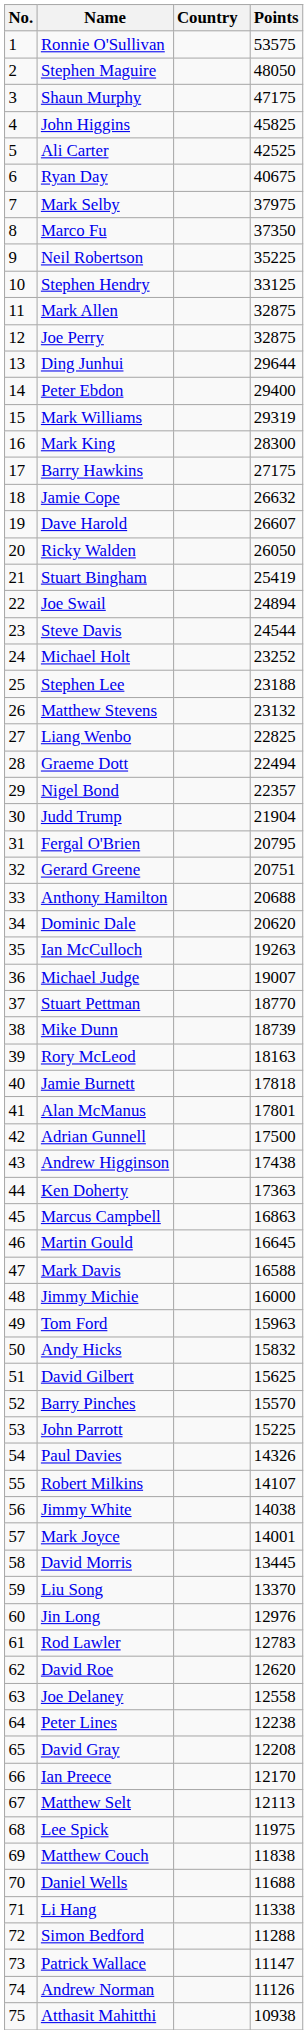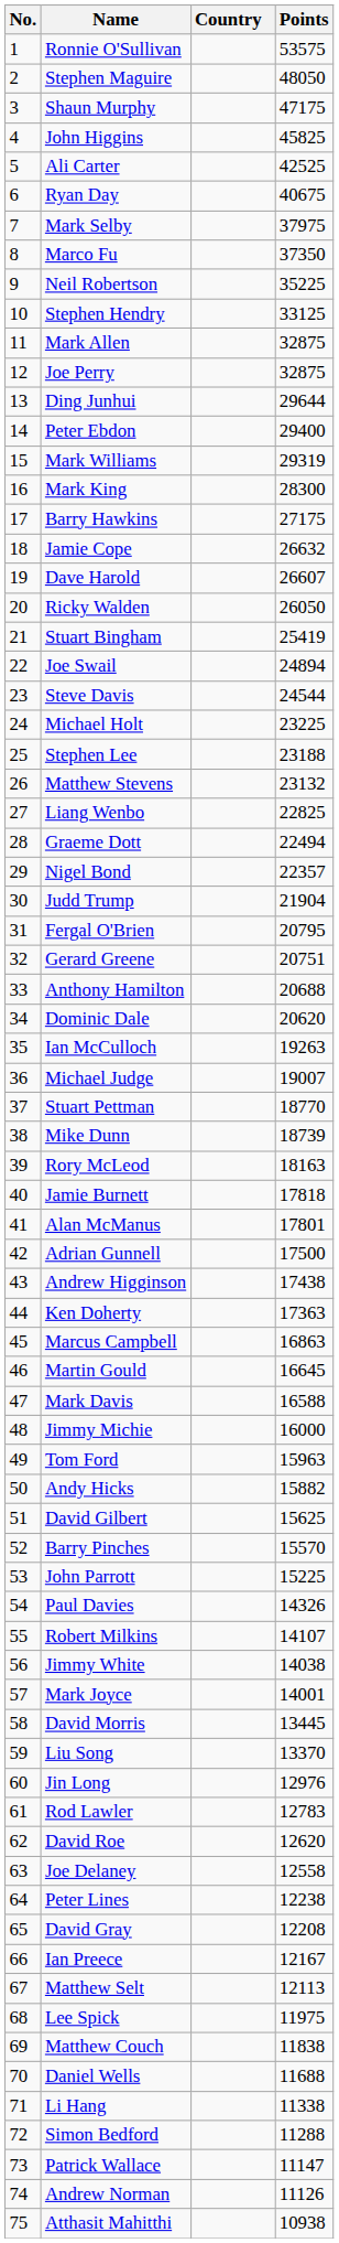 <table class="wikitable">
 <tr>
 <th>No.</th>
 <th align="left">Name</th>
 <th align="left">Country  </th>
 <th>Points</th>
 </tr>
 <tr>
 <td>1</td>
 <td><a href='#'>Ronnie O'Sullivan</a></td>
 <td></td>
 <td>53575</td>
 </tr>
 <tr>
 <td>2</td>
 <td><a href='#'>Stephen Maguire</a></td>
 <td></td>
 <td>48050</td>
 </tr>
 <tr>
 <td>3</td>
 <td><a href='#'>Shaun Murphy</a></td>
 <td></td>
 <td>47175</td>
 </tr>
 <tr>
 <td>4</td>
 <td><a href='#'>John Higgins</a></td>
 <td></td>
 <td>45825</td>
 </tr>
 <tr>
 <td>5</td>
 <td><a href='#'>Ali Carter</a></td>
 <td></td>
 <td>42525</td>
 </tr>
 <tr>
 <td>6</td>
 <td><a href='#'>Ryan Day</a></td>
 <td></td>
 <td>40675</td>
 </tr>
 <tr>
 <td>7</td>
 <td><a href='#'>Mark Selby</a></td>
 <td></td>
 <td>37975</td>
 </tr>
 <tr>
 <td>8</td>
 <td><a href='#'>Marco Fu</a></td>
 <td></td>
 <td>37350</td>
 </tr>
 <tr>
 <td>9</td>
 <td><a href='#'>Neil Robertson</a></td>
 <td></td>
 <td>35225</td>
 </tr>
 <tr>
 <td>10</td>
 <td><a href='#'>Stephen Hendry</a></td>
 <td></td>
 <td>33125</td>
 </tr>
 <tr>
 <td>11</td>
 <td><a href='#'>Mark Allen</a></td>
 <td></td>
 <td>32875</td>
 </tr>
 <tr>
 <td>12</td>
 <td><a href='#'>Joe Perry</a></td>
 <td></td>
 <td>32875</td>
 </tr>
 <tr>
 <td>13</td>
 <td><a href='#'>Ding Junhui</a></td>
 <td></td>
 <td>29644</td>
 </tr>
 <tr>
 <td>14</td>
 <td><a href='#'>Peter Ebdon</a></td>
 <td></td>
 <td>29400</td>
 </tr>
 <tr>
 <td>15</td>
 <td><a href='#'>Mark Williams</a></td>
 <td></td>
 <td>29319</td>
 </tr>
 <tr>
 <td>16</td>
 <td><a href='#'>Mark King</a></td>
 <td></td>
 <td>28300</td>
 </tr>
 <tr>
 <td>17</td>
 <td><a href='#'>Barry Hawkins</a></td>
 <td></td>
 <td>27175</td>
 </tr>
 <tr>
 <td>18</td>
 <td><a href='#'>Jamie Cope</a></td>
 <td></td>
 <td>26632</td>
 </tr>
 <tr>
 <td>19</td>
 <td><a href='#'>Dave Harold</a></td>
 <td></td>
 <td>26607</td>
 </tr>
 <tr>
 <td>20</td>
 <td><a href='#'>Ricky Walden</a></td>
 <td></td>
 <td>26050</td>
 </tr>
 <tr>
 <td>21</td>
 <td><a href='#'>Stuart Bingham</a></td>
 <td></td>
 <td>25419</td>
 </tr>
 <tr>
 <td>22</td>
 <td><a href='#'>Joe Swail</a></td>
 <td></td>
 <td>24894</td>
 </tr>
 <tr>
 <td>23</td>
 <td><a href='#'>Steve Davis</a></td>
 <td></td>
 <td>24544</td>
 </tr>
 <tr>
 <td>24</td>
 <td><a href='#'>Michael Holt</a></td>
 <td></td>
-<td>23252</td>
+<td>23225</td>
 </tr>
 <tr>
 <td>25</td>
 <td><a href='#'>Stephen Lee</a></td>
 <td></td>
 <td>23188</td>
 </tr>
 <tr>
 <td>26</td>
 <td><a href='#'>Matthew Stevens</a></td>
 <td></td>
 <td>23132</td>
 </tr>
 <tr>
 <td>27</td>
 <td><a href='#'>Liang Wenbo</a></td>
 <td></td>
 <td>22825</td>
 </tr>
 <tr>
 <td>28</td>
 <td><a href='#'>Graeme Dott</a></td>
 <td></td>
 <td>22494</td>
 </tr>
 <tr>
 <td>29</td>
 <td><a href='#'>Nigel Bond</a></td>
 <td></td>
 <td>22357</td>
 </tr>
 <tr>
 <td>30</td>
 <td><a href='#'>Judd Trump</a></td>
 <td></td>
 <td>21904</td>
 </tr>
 <tr>
 <td>31</td>
 <td><a href='#'>Fergal O'Brien</a></td>
 <td></td>
 <td>20795</td>
 </tr>
 <tr>
 <td>32</td>
 <td><a href='#'>Gerard Greene</a></td>
 <td></td>
 <td>20751</td>
 </tr>
 <tr>
 <td>33</td>
 <td><a href='#'>Anthony Hamilton</a></td>
 <td></td>
 <td>20688</td>
 </tr>
 <tr>
 <td>34</td>
 <td><a href='#'>Dominic Dale</a></td>
 <td></td>
 <td>20620</td>
 </tr>
 <tr>
 <td>35</td>
 <td><a href='#'>Ian McCulloch</a></td>
 <td></td>
 <td>19263</td>
 </tr>
 <tr>
 <td>36</td>
 <td><a href='#'>Michael Judge</a></td>
 <td></td>
 <td>19007</td>
 </tr>
 <tr>
 <td>37</td>
 <td><a href='#'>Stuart Pettman</a></td>
 <td></td>
 <td>18770</td>
 </tr>
 <tr>
 <td>38</td>
 <td><a href='#'>Mike Dunn</a></td>
 <td></td>
 <td>18739</td>
 </tr>
 <tr>
 <td>39</td>
 <td><a href='#'>Rory McLeod</a></td>
 <td></td>
 <td>18163</td>
 </tr>
 <tr>
 <td>40</td>
 <td><a href='#'>Jamie Burnett</a></td>
 <td></td>
 <td>17818</td>
 </tr>
 <tr>
 <td>41</td>
 <td><a href='#'>Alan McManus</a></td>
 <td></td>
 <td>17801</td>
 </tr>
 <tr>
 <td>42</td>
 <td><a href='#'>Adrian Gunnell</a></td>
 <td></td>
 <td>17500</td>
 </tr>
 <tr>
 <td>43</td>
 <td><a href='#'>Andrew Higginson</a></td>
 <td></td>
 <td>17438</td>
 </tr>
 <tr>
 <td>44</td>
 <td><a href='#'>Ken Doherty</a></td>
 <td></td>
 <td>17363</td>
 </tr>
 <tr>
 <td>45</td>
 <td><a href='#'>Marcus Campbell</a></td>
 <td></td>
 <td>16863</td>
 </tr>
 <tr>
 <td>46</td>
 <td><a href='#'>Martin Gould</a></td>
 <td></td>
 <td>16645</td>
 </tr>
 <tr>
 <td>47</td>
 <td><a href='#'>Mark Davis</a></td>
 <td></td>
 <td>16588</td>
 </tr>
 <tr>
 <td>48</td>
 <td><a href='#'>Jimmy Michie</a></td>
 <td></td>
 <td>16000</td>
 </tr>
 <tr>
 <td>49</td>
 <td><a href='#'>Tom Ford</a></td>
 <td></td>
 <td>15963</td>
 </tr>
 <tr>
 <td>50</td>
 <td><a href='#'>Andy Hicks</a></td>
 <td></td>
-<td>15832</td>
+<td>15882</td>
 </tr>
 <tr>
 <td>51</td>
 <td><a href='#'>David Gilbert</a></td>
 <td></td>
 <td>15625</td>
 </tr>
 <tr>
 <td>52</td>
 <td><a href='#'>Barry Pinches</a></td>
 <td></td>
 <td>15570</td>
 </tr>
 <tr>
 <td>53</td>
 <td><a href='#'>John Parrott</a></td>
 <td></td>
 <td>15225</td>
 </tr>
 <tr>
 <td>54</td>
 <td><a href='#'>Paul Davies</a></td>
 <td></td>
 <td>14326</td>
 </tr>
 <tr>
 <td>55</td>
 <td><a href='#'>Robert Milkins</a></td>
 <td></td>
 <td>14107</td>
 </tr>
 <tr>
 <td>56</td>
 <td><a href='#'>Jimmy White</a></td>
 <td></td>
 <td>14038</td>
 </tr>
 <tr>
 <td>57</td>
 <td><a href='#'>Mark Joyce</a></td>
 <td></td>
 <td>14001</td>
 </tr>
 <tr>
 <td>58</td>
 <td><a href='#'>David Morris</a></td>
 <td></td>
 <td>13445</td>
 </tr>
 <tr>
 <td>59</td>
 <td><a href='#'>Liu Song</a></td>
 <td></td>
 <td>13370</td>
 </tr>
 <tr>
 <td>60</td>
 <td><a href='#'>Jin Long</a></td>
 <td></td>
 <td>12976</td>
 </tr>
 <tr>
 <td>61</td>
 <td><a href='#'>Rod Lawler</a></td>
 <td></td>
 <td>12783</td>
 </tr>
 <tr>
 <td>62</td>
 <td><a href='#'>David Roe</a></td>
 <td></td>
 <td>12620</td>
 </tr>
 <tr>
 <td>63</td>
 <td><a href='#'>Joe Delaney</a></td>
 <td></td>
 <td>12558</td>
 </tr>
 <tr>
 <td>64</td>
 <td><a href='#'>Peter Lines</a></td>
 <td></td>
 <td>12238</td>
 </tr>
 <tr>
 <td>65</td>
 <td><a href='#'>David Gray</a></td>
 <td></td>
 <td>12208</td>
 </tr>
 <tr>
 <td>66</td>
 <td><a href='#'>Ian Preece</a></td>
 <td></td>
-<td>12170</td>
+<td>12167</td>
 </tr>
 <tr>
 <td>67</td>
 <td><a href='#'>Matthew Selt</a></td>
 <td></td>
 <td>12113</td>
 </tr>
 <tr>
 <td>68</td>
 <td><a href='#'>Lee Spick</a></td>
 <td></td>
 <td>11975</td>
 </tr>
 <tr>
 <td>69</td>
 <td><a href='#'>Matthew Couch</a></td>
 <td></td>
 <td>11838</td>
 </tr>
 <tr>
 <td>70</td>
 <td><a href='#'>Daniel Wells</a></td>
 <td></td>
 <td>11688</td>
 </tr>
 <tr>
 <td>71</td>
 <td><a href='#'>Li Hang</a></td>
 <td></td>
 <td>11338</td>
 </tr>
 <tr>
 <td>72</td>
 <td><a href='#'>Simon Bedford</a></td>
 <td></td>
 <td>11288</td>
 </tr>
 <tr>
 <td>73</td>
 <td><a href='#'>Patrick Wallace</a></td>
 <td></td>
 <td>11147</td>
 </tr>
 <tr>
 <td>74</td>
 <td><a href='#'>Andrew Norman</a></td>
 <td></td>
 <td>11126</td>
 </tr>
 <tr>
 <td>75</td>
 <td><a href='#'>Atthasit Mahitthi</a></td>
 <td></td>
 <td>10938</td>
 </tr>
 </table>
